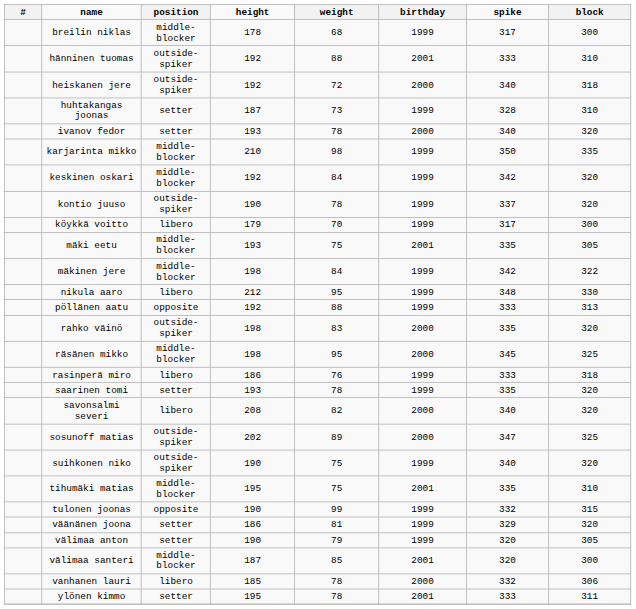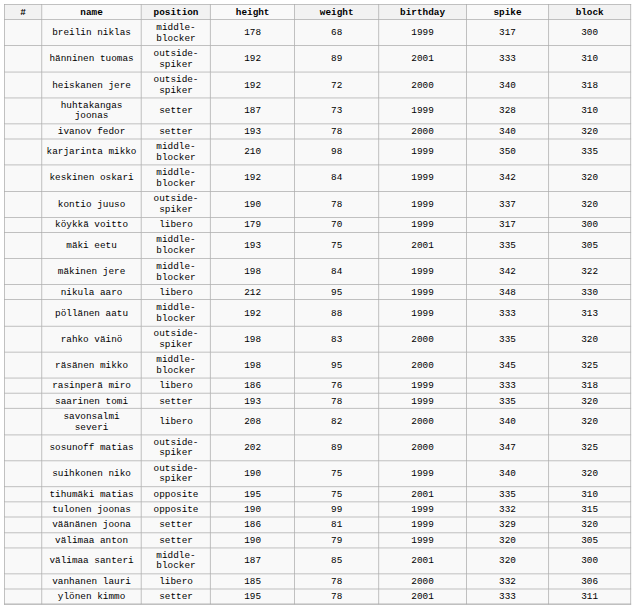 <table class="wikitable sortable" style="text-align:center;">
 <tr>
 <th style="width:5em">#</th>
 <td style="width:12em"><strong>name</strong></td>
 <th style="width:8em"><strong>position</strong></th>
 <td style="width:11em"><strong>height</strong></td>
 <th style="width:11em"><strong>weight</strong></th>
 <th style="width:11em"><strong>birthday</strong></th>
 <td style="width:11em"><strong>spike</strong></td>
 <th style="width:11em"><strong>block</strong></th>
 </tr>
 <tr>
 <td></td>
 <td>breilin niklas</td>
 <td>middle-blocker</td>
 <td>178</td>
 <td>68</td>
 <td>1999</td>
 <td>317</td>
 <td>300</td>
 </tr>
 <tr>
 <td></td>
 <td>hänninen tuomas</td>
 <td>outside-spiker</td>
 <td>192</td>
-<td>88</td>
+<td>89</td>
 <td>2001</td>
 <td>333</td>
 <td>310</td>
 </tr>
 <tr>
 <td></td>
 <td>heiskanen jere</td>
 <td>outside-spiker</td>
 <td>192</td>
 <td>72</td>
 <td>2000</td>
 <td>340</td>
 <td>318</td>
 </tr>
 <tr>
 <td></td>
 <td>huhtakangas joonas</td>
 <td>setter</td>
 <td>187</td>
 <td>73</td>
 <td>1999</td>
 <td>328</td>
 <td>310</td>
 </tr>
 <tr>
 <td></td>
 <td>ivanov fedor</td>
 <td>setter</td>
 <td>193</td>
 <td>78</td>
 <td>2000</td>
 <td>340</td>
 <td>320</td>
 </tr>
 <tr>
 <td></td>
 <td>karjarinta mikko</td>
 <td>middle-blocker</td>
 <td>210</td>
 <td>98</td>
 <td>1999</td>
 <td>350</td>
 <td>335</td>
 </tr>
 <tr>
 <td></td>
 <td>keskinen oskari</td>
 <td>middle-blocker</td>
 <td>192</td>
 <td>84</td>
 <td>1999</td>
 <td>342</td>
 <td>320</td>
 </tr>
 <tr>
 <td></td>
 <td>kontio juuso</td>
 <td>outside-spiker</td>
 <td>190</td>
 <td>78</td>
 <td>1999</td>
 <td>337</td>
 <td>320</td>
 </tr>
 <tr>
 <td></td>
 <td>köykkä voitto</td>
 <td>libero</td>
 <td>179</td>
 <td>70</td>
 <td>1999</td>
 <td>317</td>
 <td>300</td>
 </tr>
 <tr>
 <td></td>
 <td>mäki eetu</td>
 <td>middle-blocker</td>
 <td>193</td>
 <td>75</td>
 <td>2001</td>
 <td>335</td>
 <td>305</td>
 </tr>
 <tr>
 <td></td>
 <td>mäkinen jere</td>
 <td>middle-blocker</td>
 <td>198</td>
 <td>84</td>
 <td>1999</td>
 <td>342</td>
 <td>322</td>
 </tr>
 <tr>
 <td></td>
 <td>nikula aaro</td>
 <td>libero</td>
 <td>212</td>
 <td>95</td>
 <td>1999</td>
 <td>348</td>
 <td>330</td>
 </tr>
 <tr>
 <td></td>
 <td>pöllänen aatu</td>
-<td>opposite</td>
+<td>middle-blocker</td>
 <td>192</td>
 <td>88</td>
 <td>1999</td>
 <td>333</td>
 <td>313</td>
 </tr>
 <tr>
 <td></td>
 <td>rahko väinö</td>
 <td>outside-spiker</td>
 <td>198</td>
 <td>83</td>
 <td>2000</td>
 <td>335</td>
 <td>320</td>
 </tr>
 <tr>
 <td></td>
 <td>räsänen mikko</td>
 <td>middle-blocker</td>
 <td>198</td>
 <td>95</td>
 <td>2000</td>
 <td>345</td>
 <td>325</td>
 </tr>
 <tr>
 <td></td>
 <td>rasinperä miro</td>
 <td>libero</td>
 <td>186</td>
 <td>76</td>
 <td>1999</td>
 <td>333</td>
 <td>318</td>
 </tr>
 <tr>
 <td></td>
 <td>saarinen tomi</td>
 <td>setter</td>
 <td>193</td>
 <td>78</td>
 <td>1999</td>
 <td>335</td>
 <td>320</td>
 </tr>
 <tr>
 <td></td>
 <td>savonsalmi severi</td>
 <td>libero</td>
 <td>208</td>
 <td>82</td>
 <td>2000</td>
 <td>340</td>
 <td>320</td>
 </tr>
 <tr>
 <td></td>
 <td>sosunoff matias</td>
 <td>outside-spiker</td>
 <td>202</td>
 <td>89</td>
 <td>2000</td>
 <td>347</td>
 <td>325</td>
 </tr>
 <tr>
 <td></td>
 <td>suihkonen niko</td>
 <td>outside-spiker</td>
 <td>190</td>
 <td>75</td>
 <td>1999</td>
 <td>340</td>
 <td>320</td>
 </tr>
 <tr>
 <td></td>
 <td>tihumäki matias</td>
-<td>middle-blocker</td>
+<td>opposite</td>
 <td>195</td>
 <td>75</td>
 <td>2001</td>
 <td>335</td>
 <td>310</td>
 </tr>
 <tr>
 <td></td>
 <td>tulonen joonas</td>
 <td>opposite</td>
 <td>190</td>
 <td>99</td>
 <td>1999</td>
 <td>332</td>
 <td>315</td>
 </tr>
 <tr>
 <td></td>
 <td>väänänen joona</td>
 <td>setter</td>
 <td>186</td>
 <td>81</td>
 <td>1999</td>
 <td>329</td>
 <td>320</td>
 </tr>
 <tr>
 <td></td>
 <td>välimaa anton</td>
 <td>setter</td>
 <td>190</td>
 <td>79</td>
 <td>1999</td>
 <td>320</td>
 <td>305</td>
 </tr>
 <tr>
 <td></td>
 <td>välimaa santeri</td>
 <td>middle-blocker</td>
 <td>187</td>
 <td>85</td>
 <td>2001</td>
 <td>320</td>
 <td>300</td>
 </tr>
 <tr>
 <td></td>
 <td>vanhanen lauri</td>
 <td>libero</td>
 <td>185</td>
 <td>78</td>
 <td>2000</td>
 <td>332</td>
 <td>306</td>
 </tr>
 <tr>
 <td></td>
 <td>ylönen kimmo</td>
 <td>setter</td>
 <td>195</td>
 <td>78</td>
 <td>2001</td>
 <td>333</td>
 <td>311</td>
 </tr>
 <tr>
 </tr>
 </table>
